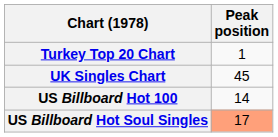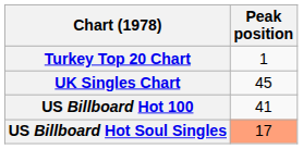 <table class="wikitable sortable plainrowheaders">
 <tr>
 <th scope="col">Chart (1978)</th>
 <th scope="col">Peak<br>position</th>
 </tr>
 <tr>
 <th scope="row"><a href='#'>Turkey Top 20 Chart</a></th>
 <td style="text-align:center;">1</td>
 </tr>
 <tr>
 <th scope="row"><a href='#'>UK Singles Chart</a></th>
 <td style="text-align:center;">45</td>
 </tr>
 <tr>
 <th scope="row">US <em>Billboard</em> <a href='#'>Hot 100</a></th>
-<td style="text-align:center;">14</td>
+<td style="text-align:center;">41</td>
 </tr>
 <tr>
 <th scope="row">US <em>Billboard</em> <a href='#'>Hot Soul Singles</a></th>
 <td style="background: lightsalmon; text-align:center;">17</td>
 </tr>
 </table>
